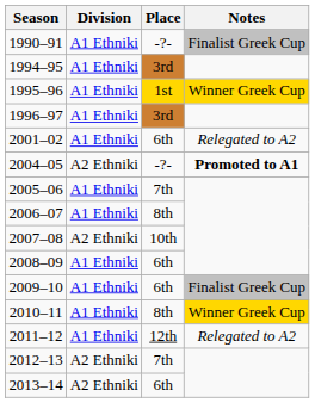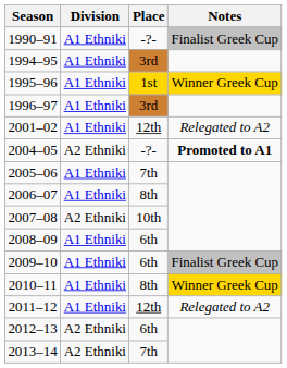 <table class="wikitable" style="text-align:center">
 <tr>
 <th>Season</th>
 <th>Division</th>
 <th>Place</th>
 <th>Notes</th>
 </tr>
 <tr>
 <td>1990–91</td>
 <td><a href='#'>A1 Ethniki</a></td>
 <td>-?-</td>
 <td bgcolor= silver>Finalist Greek Cup</td>
 </tr>
 <tr>
 <td>1994–95</td>
 <td><a href='#'>A1 Ethniki</a></td>
 <td bgcolor= #CD7F32>3rd</td>
 </tr>
 <tr>
 <td>1995–96</td>
 <td><a href='#'>A1 Ethniki</a></td>
 <td bgcolor= gold>1st</td>
 <td bgcolor= gold>Winner Greek Cup</td>
 </tr>
 <tr>
 <td>1996–97</td>
 <td><a href='#'>A1 Ethniki</a></td>
 <td bgcolor= #CD7F32>3rd</td>
 </tr>
 <tr>
 <td>2001–02</td>
 <td><a href='#'>A1 Ethniki</a></td>
-<td>6th</td>
+<td><u>12th</u></td>
 <td><em>Relegated to A2</em></td>
 </tr>
 <tr>
 <td>2004–05</td>
 <td>A2 Ethniki</td>
 <td>-?-</td>
 <td><strong>Promoted to A1</strong></td>
 </tr>
 <tr>
 <td>2005–06</td>
 <td><a href='#'>A1 Ethniki</a></td>
 <td>7th</td>
 </tr>
 <tr>
 <td>2006–07</td>
 <td><a href='#'>A1 Ethniki</a></td>
 <td>8th</td>
 </tr>
 <tr>
 <td>2007–08</td>
 <td A2 Ethniki>A2 Ethniki</td>
 <td>10th</td>
 </tr>
 <tr>
 <td>2008–09</td>
 <td><a href='#'>A1 Ethniki</a></td>
 <td>6th</td>
 </tr>
 <tr>
 <td>2009–10</td>
 <td><a href='#'>A1 Ethniki</a></td>
 <td>6th</td>
 <td bgcolor= silver>Finalist Greek Cup</td>
 </tr>
 <tr>
 <td>2010–11</td>
 <td><a href='#'>A1 Ethniki</a></td>
 <td>8th</td>
 <td bgcolor= gold>Winner Greek Cup</td>
 </tr>
 <tr>
 <td>2011–12</td>
 <td><a href='#'>A1 Ethniki</a></td>
 <td><u>12th</u></td>
 <td><em>Relegated to A2</em></td>
 </tr>
 <tr>
 <td>2012–13</td>
 <td A2 Ethniki>A2 Ethniki</td>
-<td>7th</td>
+<td>6th</td>
 </tr>
 <tr>
 <td>2013–14</td>
 <td A2 Ethniki>A2 Ethniki</td>
-<td>6th</td>
+<td>7th</td>
 </tr>
 </table>
